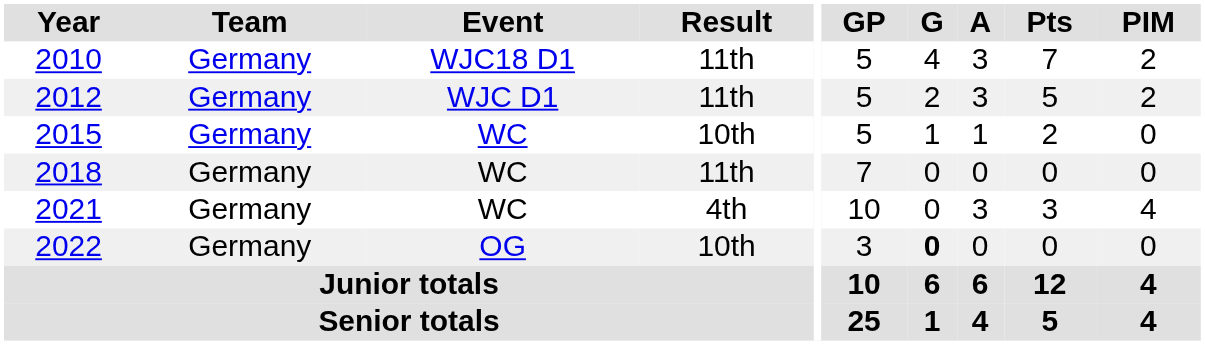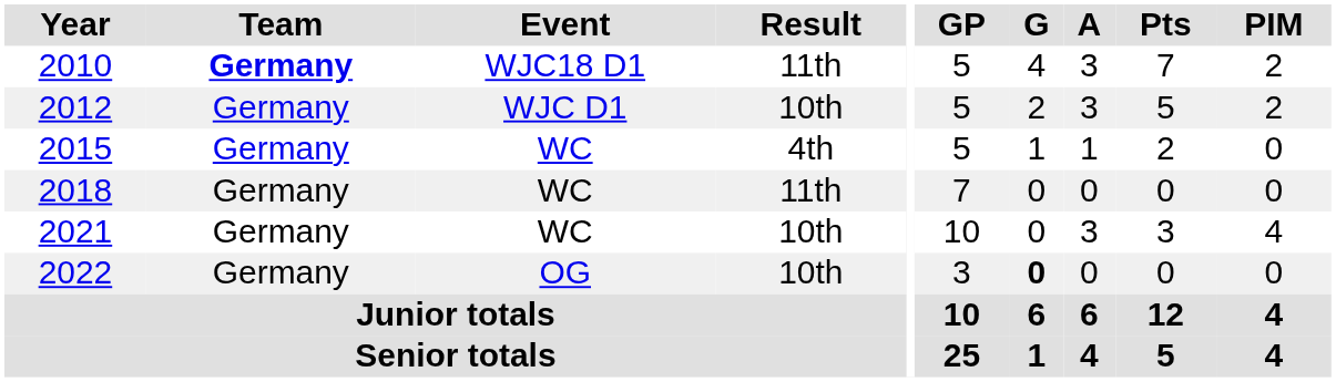 <table border="0" cellpadding="1" cellspacing="0" ID="Table3" style="text-align:center; width:40em">
 <tr ALIGN="center" bgcolor="#e0e0e0">
 <th>Year</th>
 <th>Team</th>
 <th>Event</th>
 <th>Result</th>
 <th rowspan="99" bgcolor="#ffffff"></th>
 <th>GP</th>
 <th>G</th>
 <th>A</th>
 <th>Pts</th>
 <th>PIM</th>
 </tr>
 <tr>
 <td><a href='#'>2010</a></td>
-<td><a href='#'>Germany</a></td>
+<td><strong><a href='#'>Germany</a></strong></td>
 <td><a href='#'>WJC18 D1</a></td>
 <td>11th</td>
 <td>5</td>
 <td>4</td>
 <td>3</td>
 <td>7</td>
 <td>2</td>
 </tr>
 <tr bgcolor="#f0f0f0">
 <td><a href='#'>2012</a></td>
 <td><a href='#'>Germany</a></td>
 <td><a href='#'>WJC D1</a></td>
-<td>11th</td>
+<td>10th</td>
 <td>5</td>
 <td>2</td>
 <td>3</td>
 <td>5</td>
 <td>2</td>
 </tr>
 <tr>
 <td><a href='#'>2015</a></td>
 <td><a href='#'>Germany</a></td>
 <td><a href='#'>WC</a></td>
-<td>10th</td>
+<td>4th</td>
 <td>5</td>
 <td>1</td>
 <td>1</td>
 <td>2</td>
 <td>0</td>
 </tr>
 <tr bgcolor="#f0f0f0">
 <td><a href='#'>2018</a></td>
 <td>Germany</td>
 <td>WC</td>
 <td>11th</td>
 <td>7</td>
 <td>0</td>
 <td>0</td>
 <td>0</td>
 <td>0</td>
 </tr>
 <tr>
 <td><a href='#'>2021</a></td>
 <td>Germany</td>
 <td>WC</td>
-<td>4th</td>
+<td>10th</td>
 <td>10</td>
 <td>0</td>
 <td>3</td>
 <td>3</td>
 <td>4</td>
 </tr>
 <tr bgcolor="#f0f0f0">
 <td><a href='#'>2022</a></td>
 <td>Germany</td>
 <td><a href='#'>OG</a></td>
 <td>10th</td>
 <td>3</td>
 <td><strong>0</strong></td>
 <td>0</td>
 <td>0</td>
 <td>0</td>
 </tr>
 <tr bgcolor="#e0e0e0">
 <th colspan="4">Junior totals</th>
 <th>10</th>
 <th>6</th>
 <th>6</th>
 <th>12</th>
 <th>4</th>
 </tr>
 <tr bgcolor="#e0e0e0">
 <th colspan="4">Senior totals</th>
 <th>25</th>
 <th>1</th>
 <th>4</th>
 <th>5</th>
 <th>4</th>
 </tr>
 </table>
